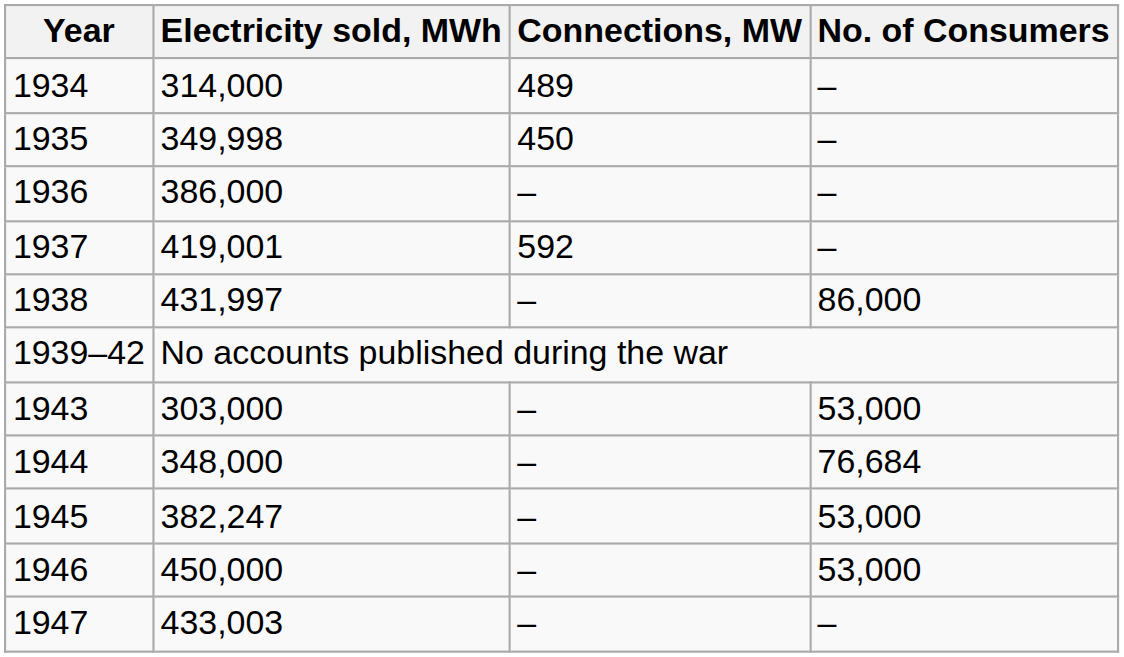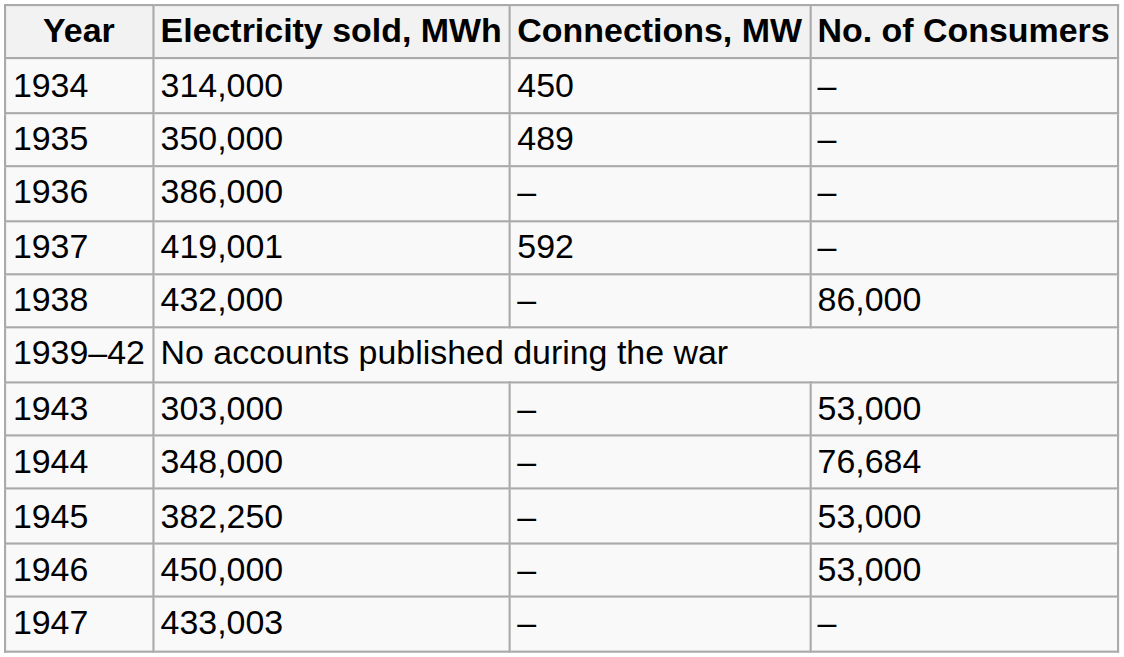 <table class="wikitable">
 <tr>
 <th>Year</th>
 <th>Electricity sold, MWh</th>
 <th>Connections,  MW</th>
 <th>No. of Consumers</th>
 </tr>
 <tr>
 <td>1934</td>
 <td>314,000</td>
-<td>489</td>
+<td>450</td>
 <td>–</td>
 </tr>
 <tr>
 <td>1935</td>
-<td>349,998</td>
-<td>450</td>
+<td>350,000</td>
+<td>489</td>
 <td>–</td>
 </tr>
 <tr>
 <td>1936</td>
 <td>386,000</td>
 <td>–</td>
 <td>–</td>
 </tr>
 <tr>
 <td>1937</td>
 <td>419,001</td>
 <td>592</td>
 <td>–</td>
 </tr>
 <tr>
 <td>1938</td>
-<td>431,997</td>
+<td>432,000</td>
 <td>–</td>
 <td>86,000</td>
 </tr>
 <tr>
 <td>1939–42</td>
 <td colspan="3">No accounts published during the war</td>
 </tr>
 <tr>
 <td>1943</td>
 <td>303,000</td>
 <td>–</td>
 <td>53,000</td>
 </tr>
 <tr>
 <td>1944</td>
 <td>348,000</td>
 <td>–</td>
 <td>76,684</td>
 </tr>
 <tr>
 <td>1945</td>
-<td>382,247</td>
+<td>382,250</td>
 <td>–</td>
 <td>53,000</td>
 </tr>
 <tr>
 <td>1946</td>
 <td>450,000</td>
 <td>–</td>
 <td>53,000</td>
 </tr>
 <tr>
 <td>1947</td>
 <td>433,003</td>
 <td>–</td>
 <td>–</td>
 </tr>
 </table>
